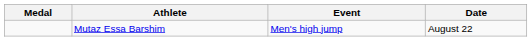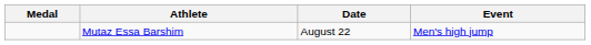 <table class="wikitable" style="font-size:90%" width=60%>
 <tr>
 <th>Medal</th>
 <th>Athlete</th>
+<th>Date</th>
 <th>Event</th>
-<th>Date</th>
 </tr>
 <tr>
 <td></td>
 <td><a href='#'>Mutaz Essa Barshim </a></td>
+<td>August 22</td>
 <td><a href='#'>Men's high jump</a></td>
-<td>August 22</td>
 </tr>
 </table>
